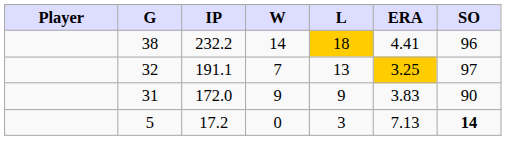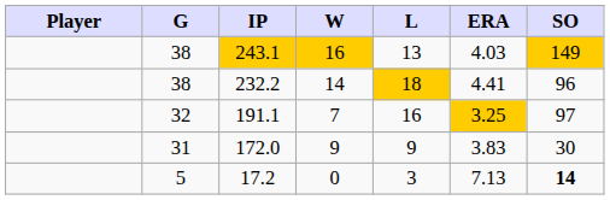 <table class="wikitable sortable">
 <tr>
 <th style="background:#ddf; width:16%;">Player</th>
 <th style="background:#ddf; width:9%;">G</th>
 <th style="background:#ddf; width:9%;">IP</th>
 <th style="background:#ddf; width:9%;">W</th>
 <th style="background:#ddf; width:9%;">L</th>
 <th style="background:#ddf; width:9%;">ERA</th>
 <th style="background:#ddf; width:9%;">SO</th>
+</tr>
+<tr style="text-align:center;">
+<td></td>
+<td>38</td>
+<td style="background:#fc0;">243.1</td>
+<td style="background:#fc0;">16</td>
+<td>13</td>
+<td>4.03</td>
+<td style="background:#fc0;">149</td>
 </tr>
 <tr style="text-align:center;">
 <td></td>
 <td>38</td>
 <td>232.2</td>
 <td>14</td>
 <td style="background:#fc0;">18</td>
 <td>4.41</td>
 <td>96</td>
 </tr>
 <tr style="text-align:center;">
 <td></td>
 <td>32</td>
 <td>191.1</td>
 <td>7</td>
-<td>13</td>
+<td>16</td>
 <td style="background:#fc0;">3.25</td>
 <td>97</td>
 </tr>
 <tr style="text-align:center;">
 <td></td>
 <td>31</td>
 <td>172.0</td>
 <td>9</td>
 <td>9</td>
 <td>3.83</td>
-<td>90</td>
+<td>30</td>
 </tr>
 <tr style="text-align:center;">
 <td></td>
 <td>5</td>
 <td>17.2</td>
 <td>0</td>
 <td>3</td>
 <td>7.13</td>
 <td><strong>14</strong></td>
 </tr>
 </table>
